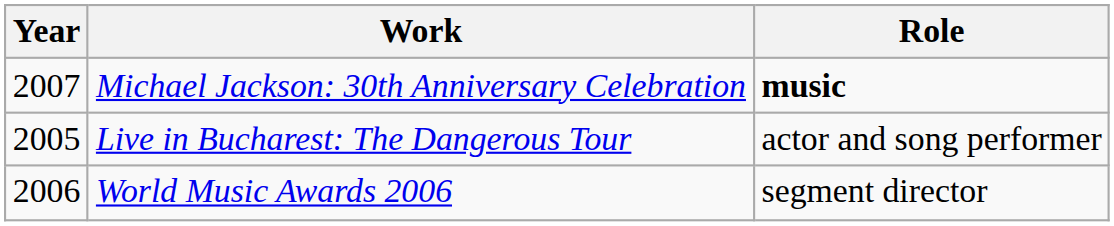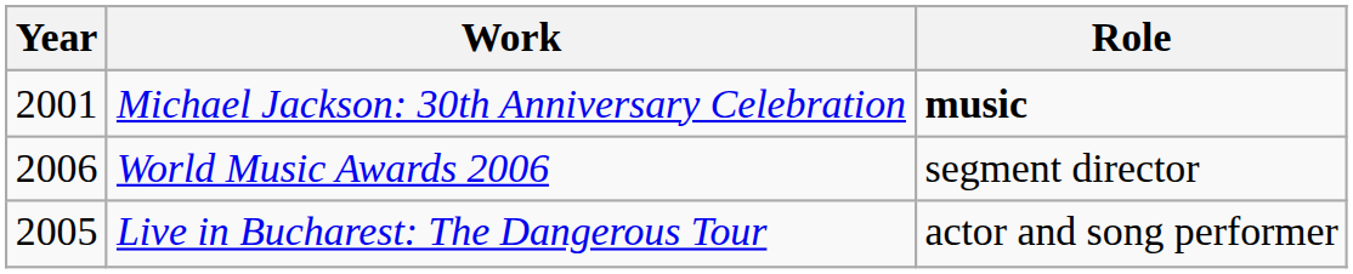 <table class="wikitable sortable">
 <tr>
 <th>Year</th>
 <th>Work</th>
 <th>Role</th>
 </tr>
 <tr>
-<td>2007</td>
+<td>2001</td>
 <td><em><a href='#'>Michael Jackson: 30th Anniversary Celebration</a></em></td>
 <td><strong>music</strong></td>
+</tr>
+<tr>
+<td>2006</td>
+<td><em><a href='#'>World Music Awards 2006</a></em></td>
+<td>segment director</td>
 </tr>
 <tr>
 <td>2005</td>
 <td><em><a href='#'>Live in Bucharest: The Dangerous Tour</a></em></td>
 <td>actor and song performer</td>
 </tr>
-<tr>
-<td>2006</td>
-<td><em><a href='#'>World Music Awards 2006</a></em></td>
-<td>segment director</td>
-</tr>
 </table>
